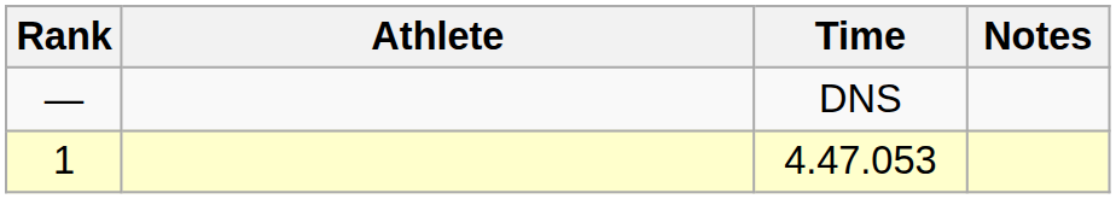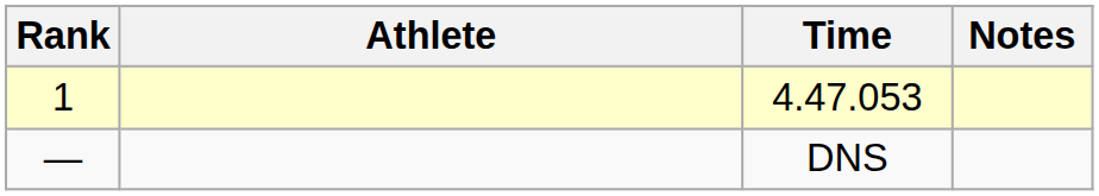 <table class=wikitable style="text-align:center">
 <tr>
 <th width=40>Rank</th>
 <th width=250>Athlete</th>
 <th width=80>Time</th>
 <th width=50>Notes</th>
 </tr>
+<tr bgcolor="#ffffcc">
+<td>1</td>
+<td align=left></td>
+<td>4.47.053</td>
+<td></td>
+</tr>
 <tr>
 <td>—</td>
 <td align=left></td>
 <td>DNS</td>
 <td></td>
 </tr>
-<tr bgcolor="#ffffcc">
-<td>1</td>
-<td align=left></td>
-<td>4.47.053</td>
-<td></td>
-</tr>
 </table>
